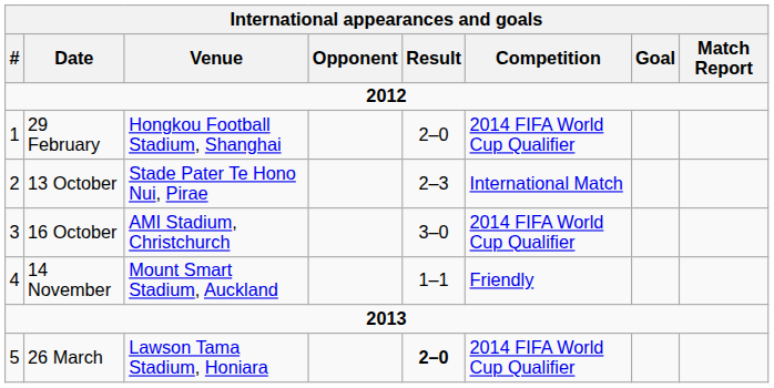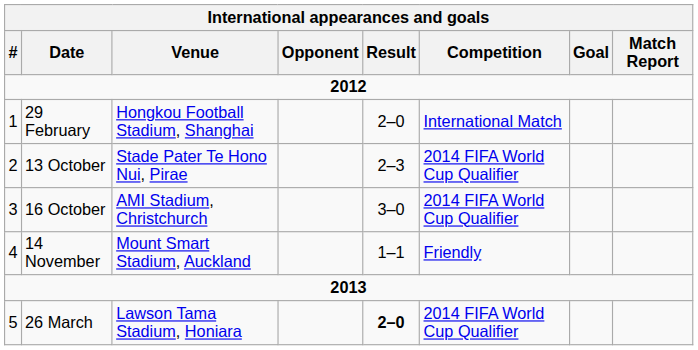 <table class="wikitable collapsible collapsed" style="font-size:90%">
 <tr>
 <th colspan="8"><strong>International appearances and goals</strong></th>
 </tr>
 <tr>
 <th>#</th>
 <th>Date</th>
 <th>Venue</th>
 <th>Opponent</th>
 <th>Result</th>
 <th>Competition</th>
 <th>Goal</th>
 <th>Match Report</th>
 </tr>
 <tr>
 <td colspan=8 align=center><strong>2012</strong></td>
 </tr>
 <tr>
 <td align=center>1</td>
 <td>29 February</td>
 <td><a href='#'>Hongkou Football Stadium</a>, <a href='#'>Shanghai</a></td>
 <td></td>
 <td align=center>2–0</td>
-<td><a href='#'>2014 FIFA World Cup Qualifier</a></td>
+<td><a href='#'>International Match</a></td>
 <td></td>
 <td></td>
 </tr>
 <tr>
 <td align=center>2</td>
 <td>13 October</td>
 <td><a href='#'>Stade Pater Te Hono Nui</a>, <a href='#'>Pirae</a></td>
 <td></td>
 <td align=center>2–3</td>
-<td><a href='#'>International Match</a></td>
+<td><a href='#'>2014 FIFA World Cup Qualifier</a></td>
 <td></td>
 <td></td>
 </tr>
 <tr>
 <td align=center>3</td>
 <td>16 October</td>
 <td><a href='#'>AMI Stadium</a>, <a href='#'>Christchurch</a></td>
 <td></td>
 <td align=center>3–0</td>
 <td><a href='#'>2014 FIFA World Cup Qualifier</a></td>
 <td></td>
 <td></td>
 </tr>
 <tr>
 <td align=center>4</td>
 <td>14 November</td>
 <td><a href='#'>Mount Smart Stadium</a>, <a href='#'>Auckland</a></td>
 <td></td>
 <td align=center>1–1</td>
 <td><a href='#'>Friendly</a></td>
 <td></td>
 <td> </td>
 </tr>
 <tr>
 <td colspan=8 align=center><strong>2013</strong></td>
 </tr>
 <tr>
 <td align=center>5</td>
 <td>26 March</td>
 <td><a href='#'>Lawson Tama Stadium</a>, <a href='#'>Honiara</a></td>
 <td></td>
 <td align=center><strong>2–0</strong></td>
 <td><a href='#'>2014 FIFA World Cup Qualifier</a></td>
 <td></td>
 <td></td>
 </tr>
 </table>
